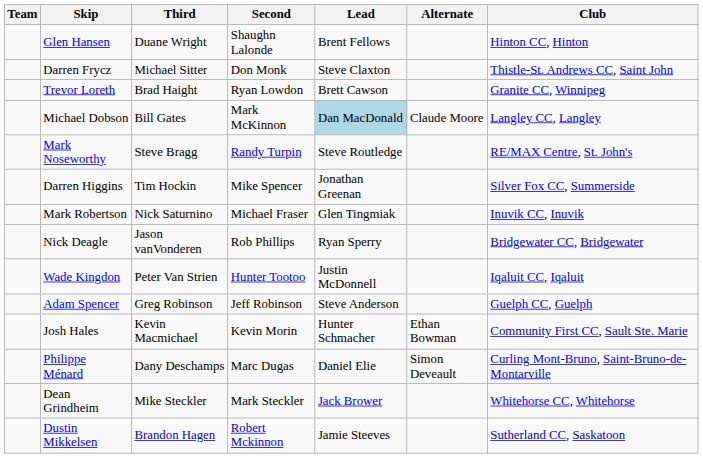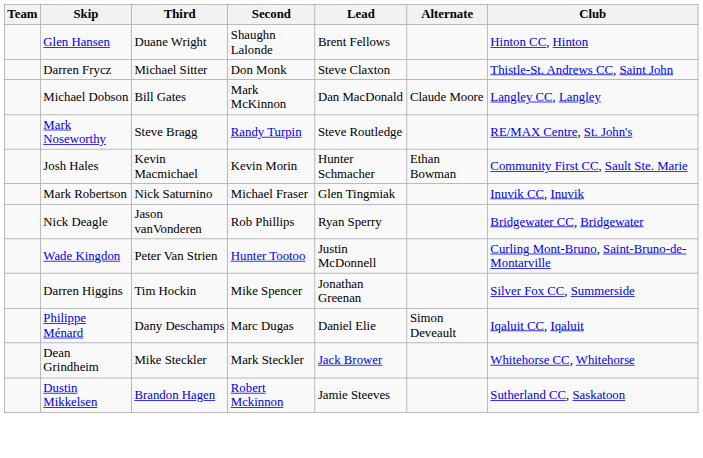 <table class="wikitable">
 <tr>
 <th scope="col">Team</th>
 <th scope="col">Skip</th>
 <th scope="col">Third</th>
 <th scope="col">Second</th>
 <th scope="col">Lead</th>
 <th scope="col">Alternate</th>
 <th scope="col">Club</th>
 </tr>
 <tr>
 <td></td>
 <td><a href='#'>Glen Hansen</a></td>
 <td>Duane Wright</td>
 <td>Shaughn Lalonde</td>
 <td>Brent Fellows</td>
 <td></td>
 <td><a href='#'>Hinton CC</a>, <a href='#'>Hinton</a></td>
 </tr>
 <tr>
 <td></td>
 <td>Darren Frycz</td>
 <td>Michael Sitter</td>
 <td>Don Monk</td>
 <td>Steve Claxton</td>
 <td></td>
 <td><a href='#'>Thistle-St. Andrews CC</a>, <a href='#'>Saint John</a></td>
 </tr>
 <tr>
 <td></td>
-<td><a href='#'>Trevor Loreth</a></td>
-<td>Brad Haight</td>
-<td>Ryan Lowdon</td>
-<td>Brett Cawson</td>
-<td></td>
-<td><a href='#'>Granite CC</a>, <a href='#'>Winnipeg</a></td>
-</tr>
-<tr>
-<td></td>
 <td>Michael Dobson</td>
 <td>Bill Gates</td>
 <td>Mark McKinnon</td>
-<td style="background: lightblue;">Dan MacDonald</td>
+<td>Dan MacDonald</td>
 <td>Claude Moore</td>
 <td><a href='#'>Langley CC</a>, <a href='#'>Langley</a></td>
 </tr>
 <tr>
 <td></td>
 <td><a href='#'>Mark Noseworthy</a></td>
 <td>Steve Bragg</td>
 <td><a href='#'>Randy Turpin</a></td>
 <td>Steve Routledge</td>
 <td></td>
 <td><a href='#'>RE/MAX Centre</a>, <a href='#'>St. John's</a></td>
 </tr>
 <tr>
 <td></td>
-<td>Darren Higgins</td>
-<td>Tim Hockin</td>
-<td>Mike Spencer</td>
-<td>Jonathan Greenan</td>
-<td></td>
-<td><a href='#'>Silver Fox CC</a>, <a href='#'>Summerside</a></td>
+<td>Josh Hales</td>
+<td>Kevin Macmichael</td>
+<td>Kevin Morin</td>
+<td>Hunter Schmacher</td>
+<td>Ethan Bowman</td>
+<td><a href='#'>Community First CC</a>, <a href='#'>Sault Ste. Marie</a></td>
 </tr>
 <tr>
 <td></td>
 <td>Mark Robertson</td>
 <td>Nick Saturnino</td>
 <td>Michael Fraser</td>
 <td>Glen Tingmiak</td>
 <td></td>
 <td><a href='#'>Inuvik CC</a>, <a href='#'>Inuvik</a></td>
 </tr>
 <tr>
 <td></td>
 <td>Nick Deagle</td>
 <td>Jason vanVonderen</td>
 <td>Rob Phillips</td>
 <td>Ryan Sperry</td>
 <td></td>
 <td><a href='#'>Bridgewater CC</a>, <a href='#'>Bridgewater</a></td>
 </tr>
 <tr>
 <td></td>
 <td><a href='#'>Wade Kingdon</a></td>
 <td>Peter Van Strien</td>
 <td><a href='#'>Hunter Tootoo</a></td>
 <td>Justin McDonnell</td>
 <td></td>
-<td><a href='#'>Iqaluit CC</a>, <a href='#'>Iqaluit</a></td>
+<td><a href='#'>Curling Mont-Bruno</a>, <a href='#'>Saint-Bruno-de-Montarville</a></td>
 </tr>
 <tr>
 <td></td>
-<td><a href='#'>Adam Spencer</a></td>
-<td>Greg Robinson</td>
-<td>Jeff Robinson</td>
-<td>Steve Anderson</td>
+<td>Darren Higgins</td>
+<td>Tim Hockin</td>
+<td>Mike Spencer</td>
+<td>Jonathan Greenan</td>
 <td></td>
-<td><a href='#'>Guelph CC</a>, <a href='#'>Guelph</a></td>
-</tr>
-<tr>
-<td></td>
-<td>Josh Hales</td>
-<td>Kevin Macmichael</td>
-<td>Kevin Morin</td>
-<td>Hunter Schmacher</td>
-<td>Ethan Bowman</td>
-<td><a href='#'>Community First CC</a>, <a href='#'>Sault Ste. Marie</a></td>
+<td><a href='#'>Silver Fox CC</a>, <a href='#'>Summerside</a></td>
 </tr>
 <tr>
 <td></td>
 <td><a href='#'>Philippe Ménard</a></td>
 <td>Dany Deschamps</td>
 <td>Marc Dugas</td>
 <td>Daniel Elie</td>
 <td>Simon Deveault</td>
-<td><a href='#'>Curling Mont-Bruno</a>, <a href='#'>Saint-Bruno-de-Montarville</a></td>
+<td><a href='#'>Iqaluit CC</a>, <a href='#'>Iqaluit</a></td>
 </tr>
 <tr>
 <td></td>
 <td>Dean Grindheim</td>
 <td>Mike Steckler</td>
 <td>Mark Steckler</td>
 <td><a href='#'>Jack Brower</a></td>
 <td></td>
 <td><a href='#'>Whitehorse CC</a>, <a href='#'>Whitehorse</a></td>
 </tr>
 <tr>
 <td></td>
 <td><a href='#'>Dustin Mikkelsen</a></td>
 <td><a href='#'>Brandon Hagen</a></td>
 <td><a href='#'>Robert Mckinnon</a></td>
 <td>Jamie Steeves</td>
 <td></td>
 <td><a href='#'>Sutherland CC</a>, <a href='#'>Saskatoon</a></td>
 </tr>
 </table>
